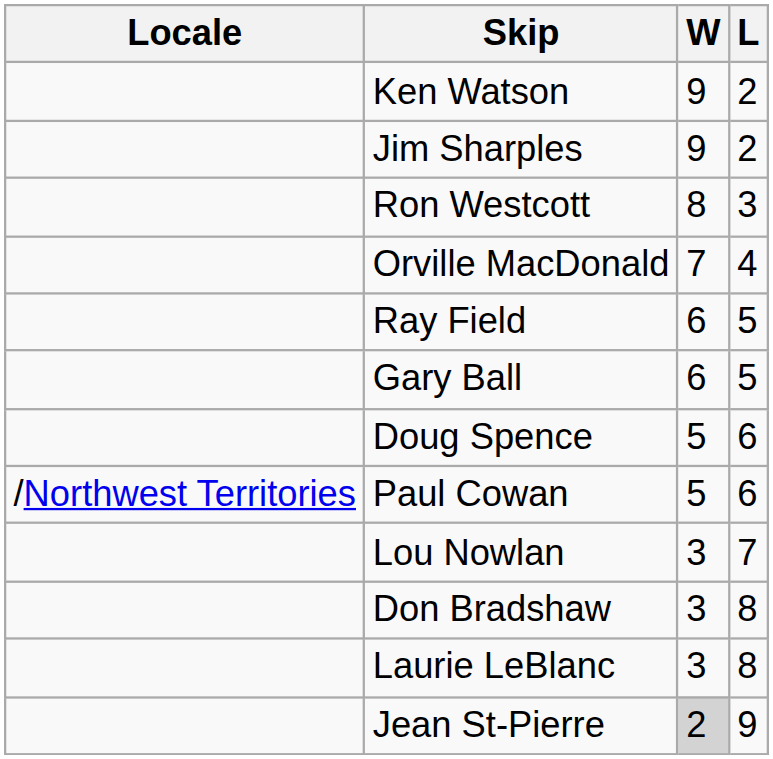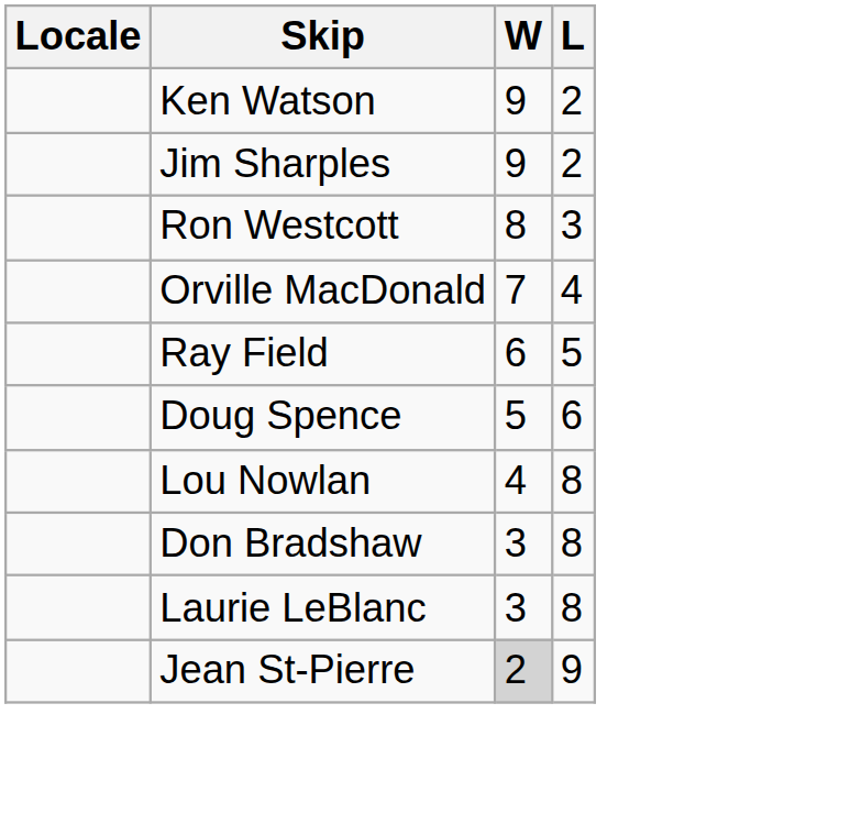 <table class="wikitable" border="1">
 <tr>
 <th>Locale</th>
 <th>Skip</th>
 <th>W</th>
 <th>L</th>
 </tr>
 <tr>
 <td></td>
 <td>Ken Watson</td>
 <td>9</td>
 <td>2</td>
 </tr>
 <tr>
 <td></td>
 <td>Jim Sharples</td>
 <td>9</td>
 <td>2</td>
 </tr>
 <tr>
 <td></td>
 <td>Ron Westcott</td>
 <td>8</td>
 <td>3</td>
 </tr>
 <tr>
 <td></td>
 <td>Orville MacDonald</td>
 <td>7</td>
 <td>4</td>
 </tr>
 <tr>
 <td></td>
 <td>Ray Field</td>
 <td>6</td>
 <td>5</td>
 </tr>
 <tr>
 <td></td>
-<td>Gary Ball</td>
-<td>6</td>
-<td>5</td>
-</tr>
-<tr>
-<td></td>
 <td>Doug Spence</td>
-<td>5</td>
-<td>6</td>
-</tr>
-<tr>
-<td>/<a href='#'>Northwest Territories</a></td>
-<td>Paul Cowan</td>
 <td>5</td>
 <td>6</td>
 </tr>
 <tr>
 <td></td>
 <td>Lou Nowlan</td>
-<td>3</td>
-<td>7</td>
+<td>4</td>
+<td>8</td>
 </tr>
 <tr>
 <td></td>
 <td>Don Bradshaw</td>
 <td>3</td>
 <td>8</td>
 </tr>
 <tr>
 <td></td>
 <td>Laurie LeBlanc</td>
 <td>3</td>
 <td>8</td>
 </tr>
 <tr>
 <td></td>
 <td>Jean St-Pierre</td>
 <td style="background: lightgrey;">2</td>
 <td>9</td>
 </tr>
 </table>
